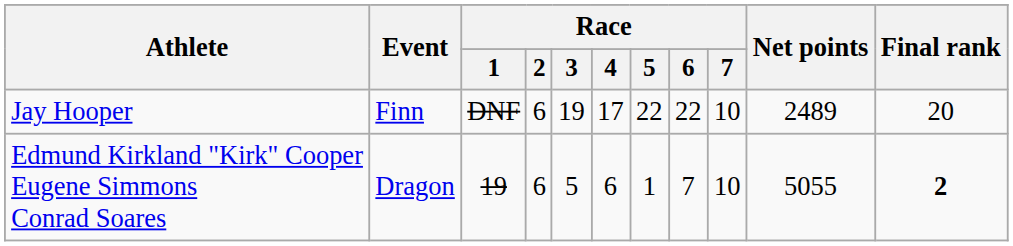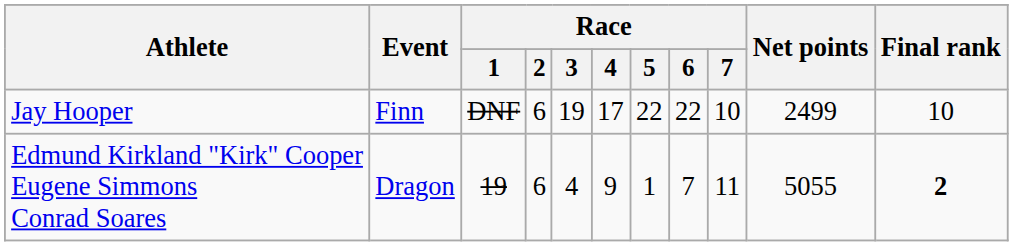 <table class="wikitable" style="font-size:90%">
 <tr>
 <th rowspan=2>Athlete</th>
 <th rowspan=2>Event</th>
 <th colspan=7>Race</th>
 <th rowspan=2>Net points</th>
 <th rowspan=2>Final rank</th>
 </tr>
 <tr style="font-size:95%">
 <th>1</th>
 <th>2</th>
 <th>3</th>
 <th>4</th>
 <th>5</th>
 <th>6</th>
 <th>7</th>
 </tr>
 <tr align=center>
 <td align=left><a href='#'>Jay Hooper</a></td>
 <td align=left><a href='#'>Finn</a></td>
 <td><s>DNF</s></td>
 <td>6</td>
 <td>19</td>
 <td>17</td>
 <td>22</td>
 <td>22</td>
 <td>10</td>
-<td>2489</td>
-<td>20</td>
+<td>2499</td>
+<td>10</td>
 </tr>
 <tr align=center>
 <td align=left><a href='#'>Edmund Kirkland "Kirk" Cooper</a> <br> <a href='#'>Eugene Simmons</a> <br><a href='#'>Conrad Soares</a></td>
 <td align=left><a href='#'>Dragon</a></td>
 <td><s>19</s></td>
 <td>6</td>
-<td>5</td>
-<td>6</td>
+<td>4</td>
+<td>9</td>
 <td>1</td>
 <td>7</td>
-<td>10</td>
+<td>11</td>
 <td>5055</td>
 <td><strong>2</strong></td>
 </tr>
 </table>
